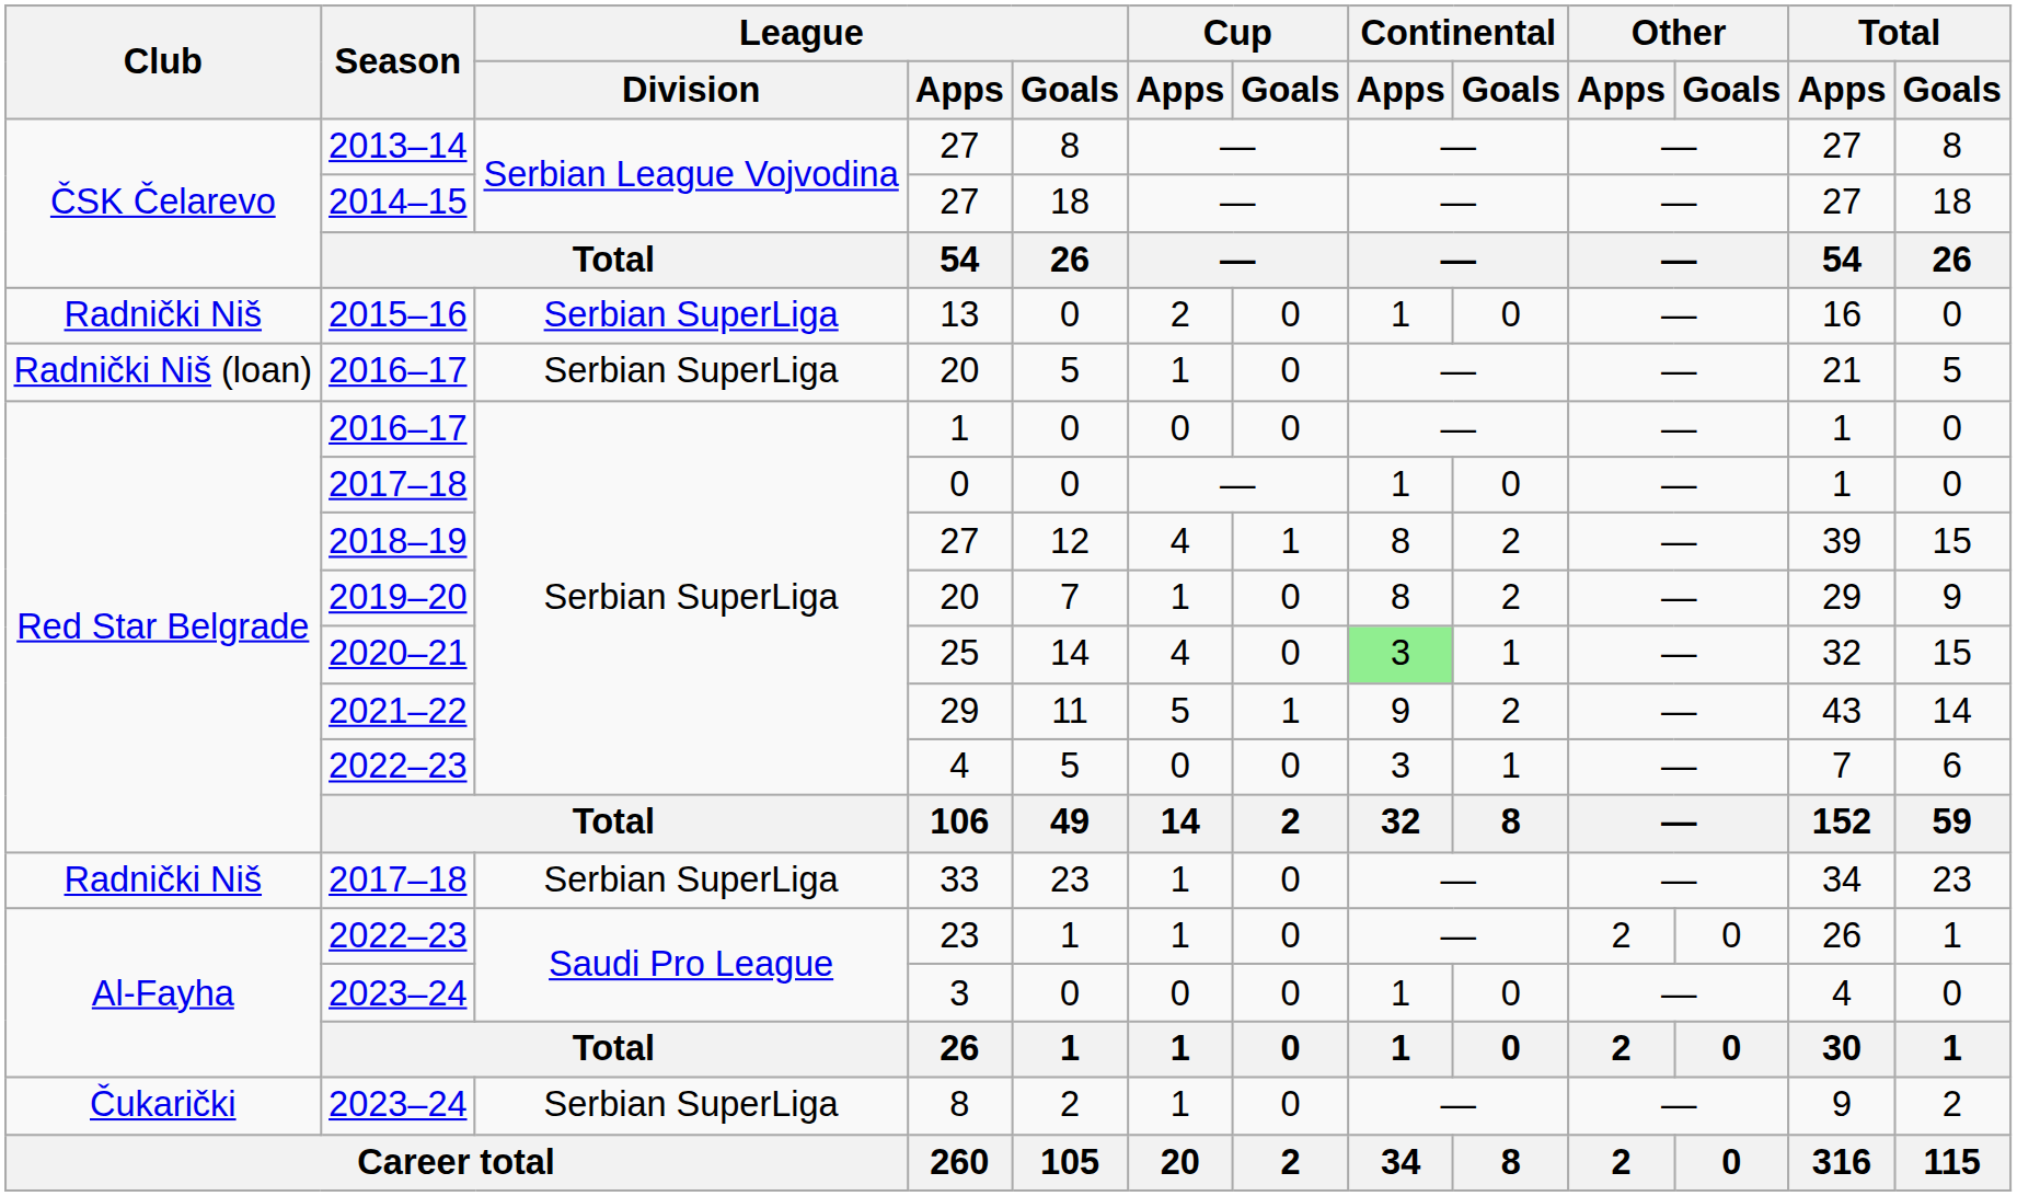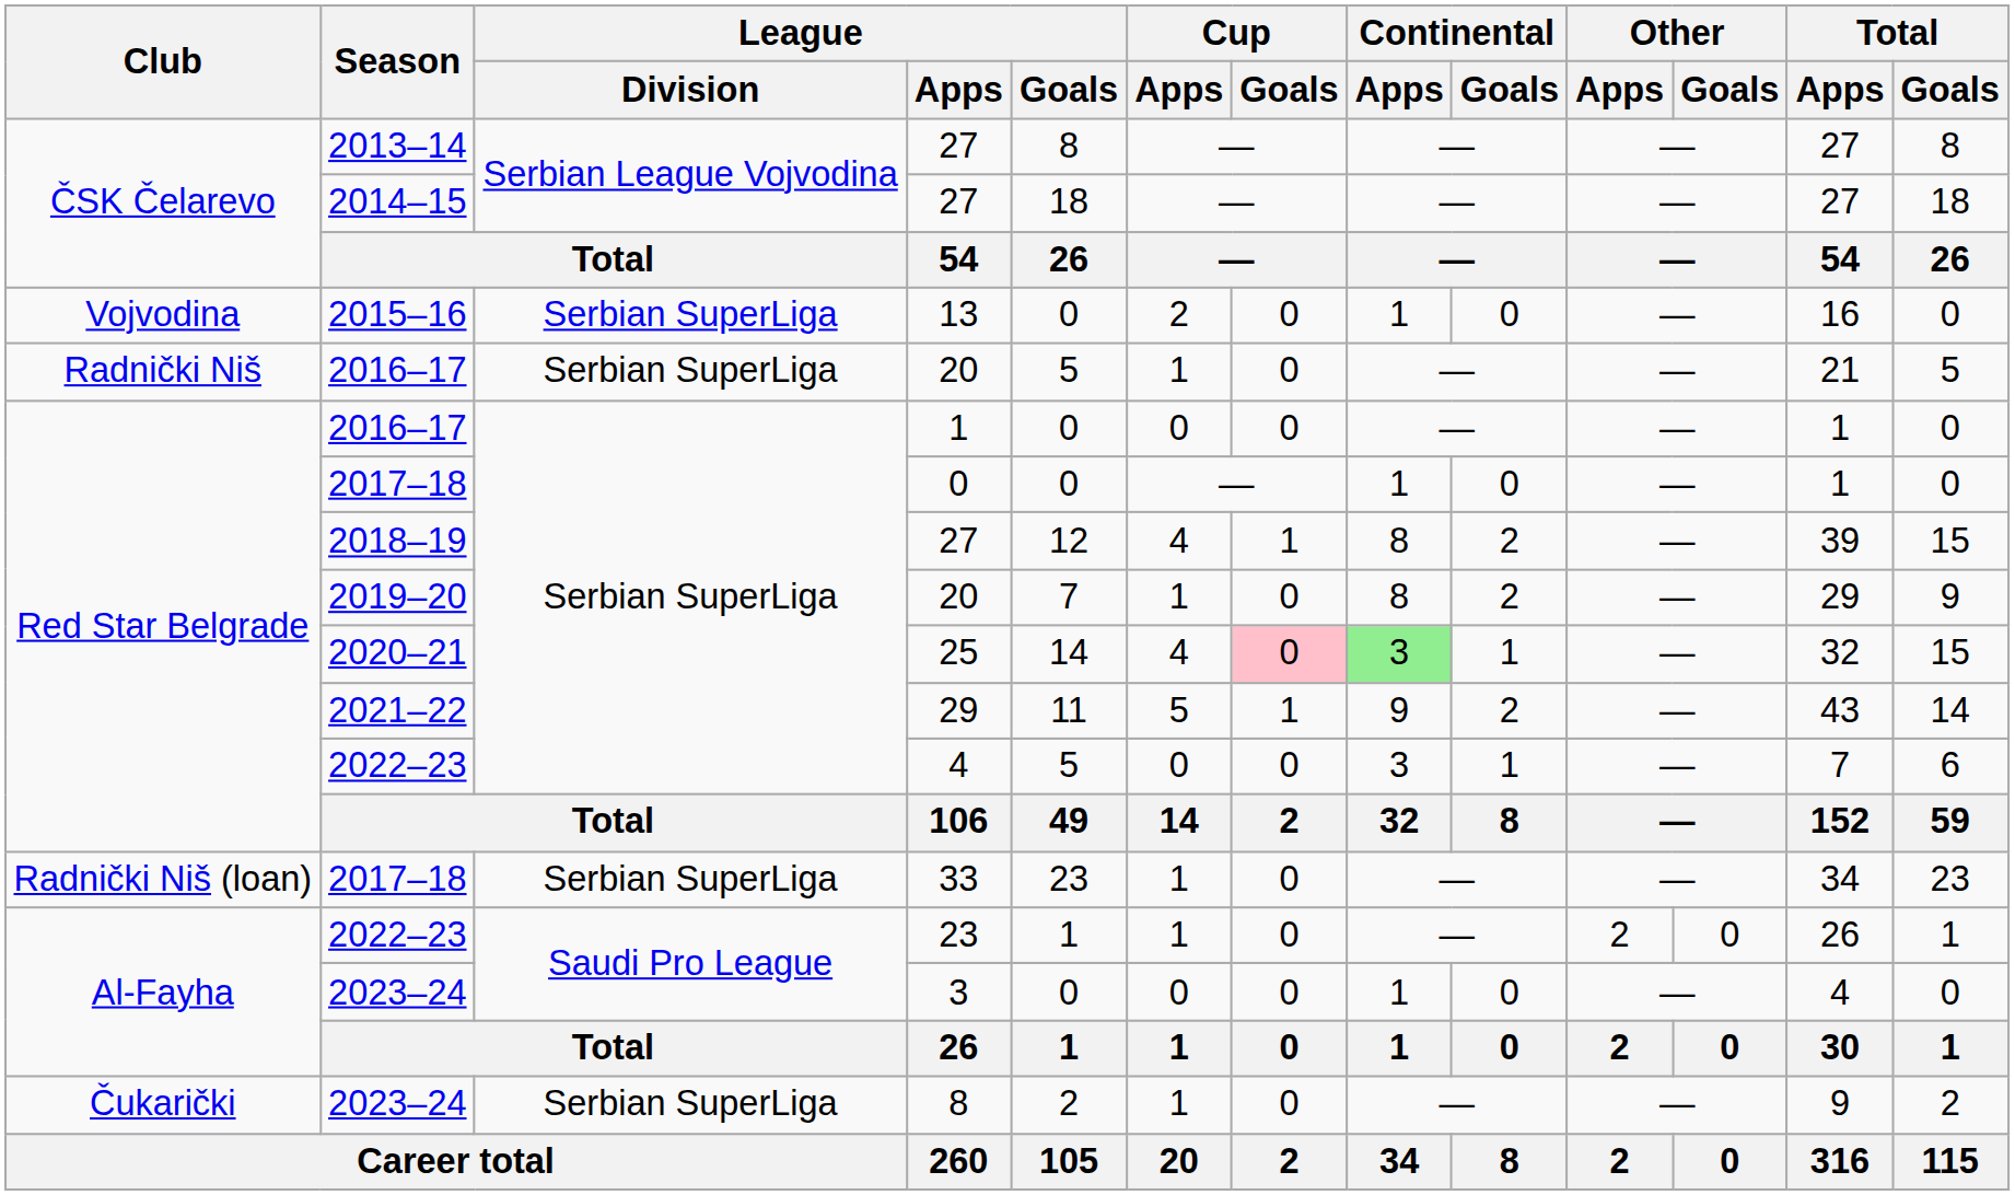 <table class="wikitable" style="text-align:center">
 <tr>
 <th rowspan="2">Club</th>
 <th rowspan="2">Season</th>
 <th colspan="3">League</th>
 <th colspan="2">Cup</th>
 <th colspan="2">Continental</th>
 <th colspan="2">Other</th>
 <th colspan="2">Total</th>
 </tr>
 <tr>
 <th>Division</th>
 <th>Apps</th>
 <th>Goals</th>
 <th>Apps</th>
 <th>Goals</th>
 <th>Apps</th>
 <th>Goals</th>
 <th>Apps</th>
 <th>Goals</th>
 <th>Apps</th>
 <th>Goals</th>
 </tr>
 <tr>
 <td rowspan="3"><a href='#'>ČSK Čelarevo</a></td>
 <td><a href='#'>2013–14</a></td>
 <td rowspan=2><a href='#'>Serbian League Vojvodina</a></td>
 <td>27</td>
 <td>8</td>
 <td colspan="2">—</td>
 <td colspan="2">—</td>
 <td colspan="2">—</td>
 <td>27</td>
 <td>8</td>
 </tr>
 <tr>
 <td><a href='#'>2014–15</a></td>
 <td>27</td>
 <td>18</td>
 <td colspan="2">—</td>
 <td colspan="2">—</td>
 <td colspan="2">—</td>
 <td>27</td>
 <td>18</td>
 </tr>
 <tr>
 <th colspan="2">Total</th>
 <th>54</th>
 <th>26</th>
 <th colspan="2">—</th>
 <th colspan="2">—</th>
 <th colspan="2">—</th>
 <th>54</th>
 <th>26</th>
 </tr>
 <tr>
-<td><a href='#'>Radnički Niš</a></td>
+<td><a href='#'>Vojvodina</a></td>
 <td><a href='#'>2015–16</a></td>
 <td><a href='#'>Serbian SuperLiga</a></td>
 <td>13</td>
 <td>0</td>
 <td>2</td>
 <td>0</td>
 <td>1</td>
 <td>0</td>
 <td colspan="2">—</td>
 <td>16</td>
 <td>0</td>
 </tr>
 <tr>
-<td><a href='#'>Radnički Niš</a> (loan)</td>
+<td><a href='#'>Radnički Niš</a></td>
 <td><a href='#'>2016–17</a></td>
 <td>Serbian SuperLiga</td>
 <td>20</td>
 <td>5</td>
 <td>1</td>
 <td>0</td>
 <td colspan="2">—</td>
 <td colspan="2">—</td>
 <td>21</td>
 <td>5</td>
 </tr>
 <tr>
 <td rowspan="8"><a href='#'>Red Star Belgrade</a></td>
 <td><a href='#'>2016–17</a></td>
 <td rowspan="7">Serbian SuperLiga</td>
 <td>1</td>
 <td>0</td>
 <td>0</td>
 <td>0</td>
 <td colspan="2">—</td>
 <td colspan="2">—</td>
 <td>1</td>
 <td>0</td>
 </tr>
 <tr>
 <td><a href='#'>2017–18</a></td>
 <td>0</td>
 <td>0</td>
 <td colspan="2">—</td>
 <td>1</td>
 <td>0</td>
 <td colspan="2">—</td>
 <td>1</td>
 <td>0</td>
 </tr>
 <tr>
 <td><a href='#'>2018–19</a></td>
 <td>27</td>
 <td>12</td>
 <td>4</td>
 <td>1</td>
 <td>8</td>
 <td>2</td>
 <td colspan="2">—</td>
 <td>39</td>
 <td>15</td>
 </tr>
 <tr>
 <td><a href='#'>2019–20</a></td>
 <td>20</td>
 <td>7</td>
 <td>1</td>
 <td>0</td>
 <td>8</td>
 <td>2</td>
 <td colspan="2">—</td>
 <td>29</td>
 <td>9</td>
 </tr>
 <tr>
 <td><a href='#'>2020–21</a></td>
 <td>25</td>
 <td>14</td>
 <td>4</td>
-<td>0</td>
+<td style="background: pink;">0</td>
 <td style="background: lightgreen;">3</td>
 <td>1</td>
 <td colspan="2">—</td>
 <td>32</td>
 <td>15</td>
 </tr>
 <tr>
 <td><a href='#'>2021–22</a></td>
 <td>29</td>
 <td>11</td>
 <td>5</td>
 <td>1</td>
 <td>9</td>
 <td>2</td>
 <td colspan="2">—</td>
 <td>43</td>
 <td>14</td>
 </tr>
 <tr>
 <td><a href='#'>2022–23</a></td>
 <td>4</td>
 <td>5</td>
 <td>0</td>
 <td>0</td>
 <td>3</td>
 <td>1</td>
 <td colspan="2">—</td>
 <td>7</td>
 <td>6</td>
 </tr>
 <tr>
 <th colspan="2">Total</th>
 <th>106</th>
 <th>49</th>
 <th>14</th>
 <th>2</th>
 <th>32</th>
 <th>8</th>
 <th colspan="2">—</th>
 <th>152</th>
 <th>59</th>
 </tr>
 <tr>
-<td><a href='#'>Radnički Niš</a></td>
+<td><a href='#'>Radnički Niš</a> (loan)</td>
 <td><a href='#'>2017–18</a></td>
 <td>Serbian SuperLiga</td>
 <td>33</td>
 <td>23</td>
 <td>1</td>
 <td>0</td>
 <td colspan="2">—</td>
 <td colspan="2">—</td>
 <td>34</td>
 <td>23</td>
 </tr>
 <tr>
 <td rowspan="3"><a href='#'>Al-Fayha</a></td>
 <td><a href='#'>2022–23</a></td>
 <td rowspan="2"><a href='#'>Saudi Pro League</a></td>
 <td>23</td>
 <td>1</td>
 <td>1</td>
 <td>0</td>
 <td colspan="2">—</td>
 <td>2</td>
 <td>0</td>
 <td>26</td>
 <td>1</td>
 </tr>
 <tr>
 <td><a href='#'>2023–24</a></td>
 <td>3</td>
 <td>0</td>
 <td>0</td>
 <td>0</td>
 <td>1</td>
 <td>0</td>
 <td colspan="2">—</td>
 <td>4</td>
 <td>0</td>
 </tr>
 <tr>
 <th colspan="2">Total</th>
 <th>26</th>
 <th>1</th>
 <th>1</th>
 <th>0</th>
 <th>1</th>
 <th>0</th>
 <th>2</th>
 <th>0</th>
 <th>30</th>
 <th>1</th>
 </tr>
 <tr>
 <td><a href='#'>Čukarički</a></td>
 <td><a href='#'>2023–24</a></td>
 <td>Serbian SuperLiga</td>
 <td>8</td>
 <td>2</td>
 <td>1</td>
 <td>0</td>
 <td colspan="2">—</td>
 <td colspan="2">—</td>
 <td>9</td>
 <td>2</td>
 </tr>
 <tr>
 <th colspan="3">Career total</th>
 <th>260</th>
 <th>105</th>
 <th>20</th>
 <th>2</th>
 <th>34</th>
 <th>8</th>
 <th>2</th>
 <th>0</th>
 <th>316</th>
 <th>115</th>
 </tr>
 </table>
